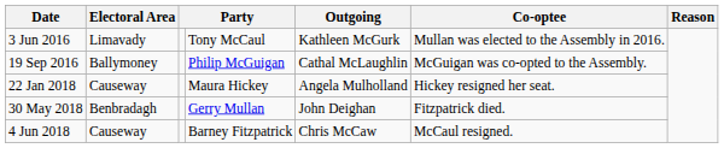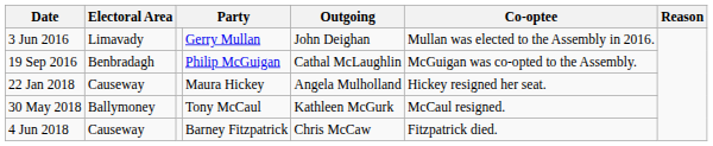 <table class="wikitable" style="font-size: 95%">
 <tr>
 <th>Date</th>
 <th>Electoral Area</th>
 <th colspan="2">Party</th>
 <th>Outgoing</th>
 <th>Co-optee</th>
 <th>Reason</th>
 </tr>
 <tr>
 <td>3 Jun 2016</td>
 <td>Limavady</td>
 <td></td>
-<td>Tony McCaul</td>
-<td>Kathleen McGurk</td>
+<td><a href='#'>Gerry Mullan</a></td>
+<td>John Deighan</td>
 <td>Mullan was elected to the Assembly in 2016.</td>
 </tr>
 <tr>
 <td>19 Sep 2016</td>
-<td>Ballymoney</td>
+<td>Benbradagh</td>
 <td></td>
 <td><a href='#'>Philip McGuigan</a></td>
 <td>Cathal McLaughlin</td>
 <td>McGuigan was co-opted to the Assembly.</td>
 </tr>
 <tr>
 <td>22 Jan 2018</td>
 <td>Causeway</td>
 <td></td>
 <td>Maura Hickey</td>
 <td>Angela Mulholland</td>
 <td>Hickey resigned her seat.</td>
 </tr>
 <tr>
 <td>30 May 2018</td>
-<td>Benbradagh</td>
+<td>Ballymoney</td>
 <td></td>
-<td><a href='#'>Gerry Mullan</a></td>
-<td>John Deighan</td>
-<td>Fitzpatrick died.</td>
+<td>Tony McCaul</td>
+<td>Kathleen McGurk</td>
+<td>McCaul resigned.</td>
 </tr>
 <tr>
 <td>4 Jun 2018</td>
 <td>Causeway</td>
 <td></td>
 <td>Barney Fitzpatrick</td>
 <td>Chris McCaw</td>
-<td>McCaul resigned.</td>
+<td>Fitzpatrick died.</td>
 </tr>
 </table>
